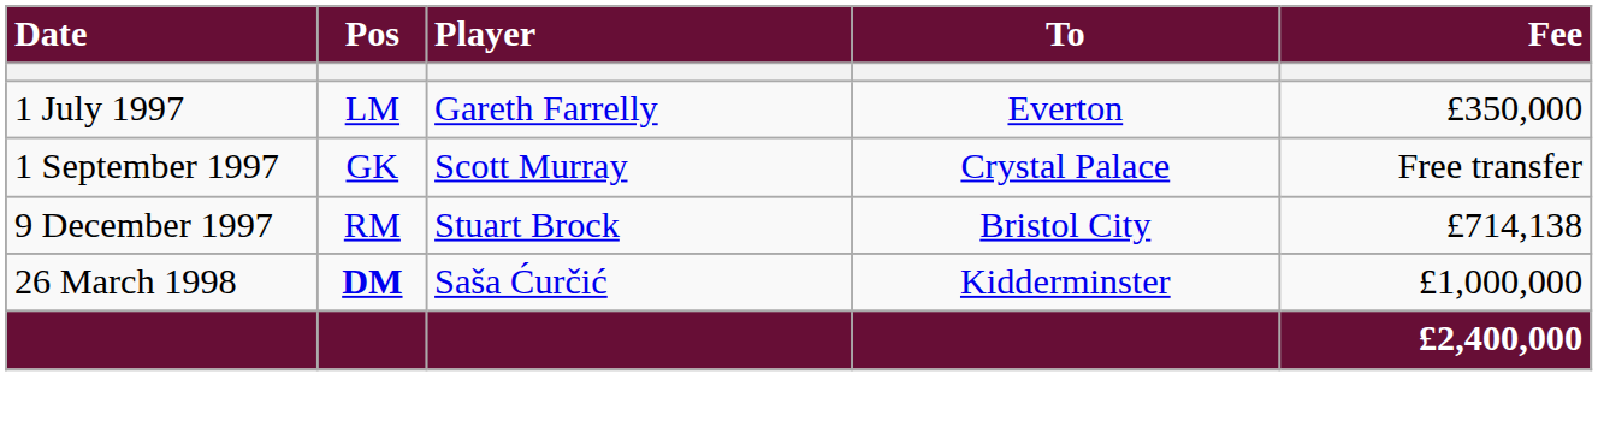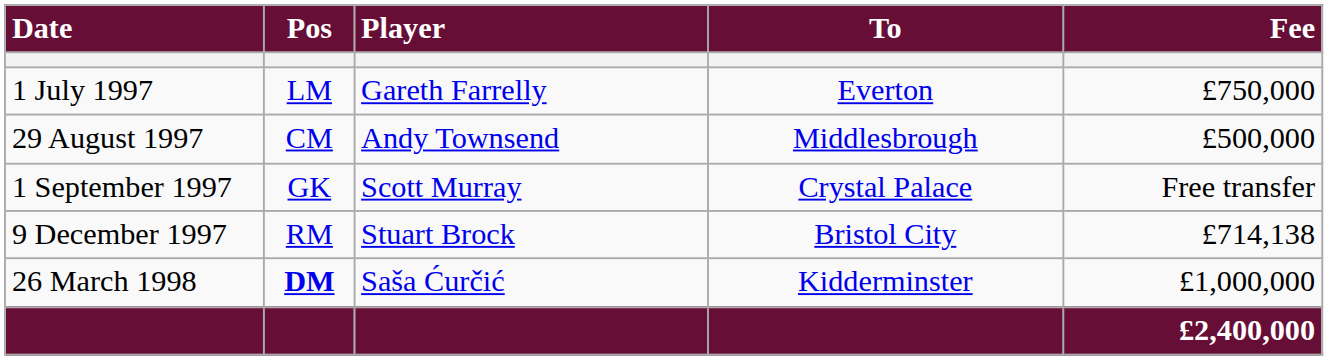 <table class="wikitable">
 <tr>
 <th style="background:#670E36; color:#ffffff; text-align:left; width:130px">Date</th>
 <th style="background:#670E36; color:#ffffff; text-align:center; width:40px">Pos</th>
 <th style="background:#670E36; color:#ffffff; text-align:left; width:180px">Player</th>
 <th style="background:#670E36; color:#ffffff; text-align:center; width:180px">To</th>
 <th style="background:#670E36; color:#ffffff; text-align:right; width:130px">Fee</th>
 </tr>
 <tr>
 <th></th>
 <th></th>
 <th></th>
 <th></th>
 <th></th>
 </tr>
 <tr>
 <td>1 July 1997</td>
 <td style="text-align:center;"><a href='#'>LM</a></td>
 <td> <a href='#'>Gareth Farrelly</a></td>
 <td style="text-align:center;"><a href='#'>Everton</a></td>
-<td style="text-align:right;">£350,000</td>
+<td style="text-align:right;">£750,000</td>
+</tr>
+<tr>
+<td>29 August 1997</td>
+<td style="text-align:center;"><a href='#'>CM</a></td>
+<td> <a href='#'>Andy Townsend</a></td>
+<td style="text-align:center;"><a href='#'>Middlesbrough</a></td>
+<td style="text-align:right;">£500,000</td>
 </tr>
 <tr>
 <td>1 September 1997</td>
 <td style="text-align:center;"><a href='#'>GK</a></td>
 <td> <a href='#'>Scott Murray</a></td>
 <td style="text-align:center;"><a href='#'>Crystal Palace</a></td>
 <td style="text-align:right;">Free transfer</td>
 </tr>
 <tr>
 <td>9 December 1997</td>
 <td style="text-align:center;"><a href='#'>RM</a></td>
 <td><a href='#'>Stuart Brock</a></td>
 <td style="text-align:center;"><a href='#'>Bristol City</a></td>
 <td style="text-align:right;">£714,138</td>
 </tr>
 <tr>
 <td>26 March 1998</td>
 <td style="text-align:center;"><strong><a href='#'>DM</a></strong></td>
 <td> <a href='#'>Saša Ćurčić</a></td>
 <td style="text-align:center;"><a href='#'>Kidderminster</a></td>
 <td style="text-align:right;">£1,000,000</td>
 </tr>
 <tr>
 <th style="background:#670E36;"></th>
 <th style="background:#670E36;"></th>
 <th style="background:#670E36;"></th>
 <th style="background:#670E36;"></th>
 <th style="background:#670E36; color:#ffffff; text-align:right;"><strong>£2,400,000</strong></th>
 </tr>
 </table>
